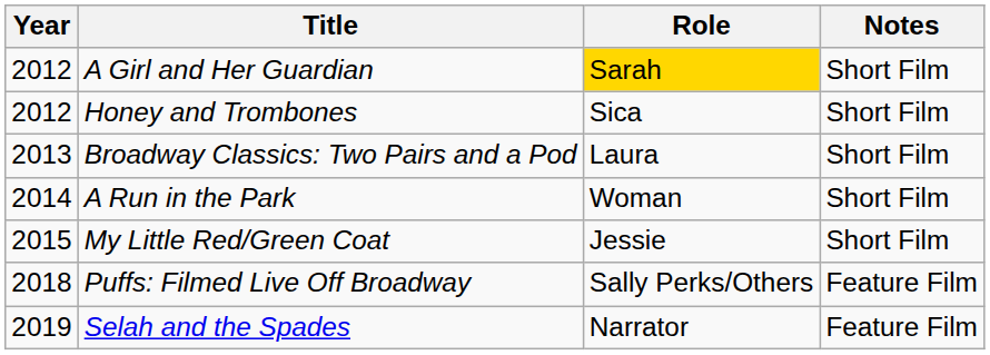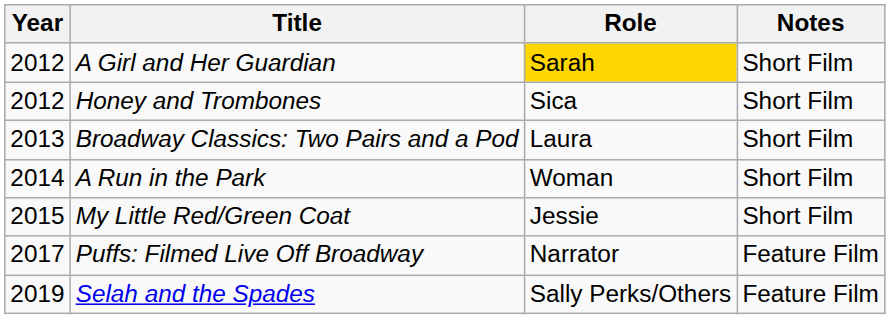 <table class="wikitable sortable">
 <tr>
 <th>Year</th>
 <th>Title</th>
 <th>Role</th>
 <th class="unsortable">Notes</th>
 </tr>
 <tr>
 <td>2012</td>
 <td><em>A Girl and Her Guardian</em></td>
 <td style="background: gold;">Sarah</td>
 <td>Short Film</td>
 </tr>
 <tr>
 <td>2012</td>
 <td><em>Honey and Trombones</em></td>
 <td>Sica</td>
 <td>Short Film</td>
 </tr>
 <tr>
 <td>2013</td>
 <td><em>Broadway Classics: Two Pairs and a Pod</em></td>
 <td>Laura</td>
 <td>Short Film</td>
 </tr>
 <tr>
 <td>2014</td>
 <td><em>A Run in the Park</em></td>
 <td>Woman</td>
 <td>Short Film</td>
 </tr>
 <tr>
 <td>2015</td>
 <td><em>My Little Red/Green Coat</em></td>
 <td>Jessie</td>
 <td>Short Film</td>
 </tr>
 <tr>
-<td>2018</td>
+<td>2017</td>
 <td><em>Puffs: Filmed Live Off Broadway</em></td>
-<td>Sally Perks/Others</td>
+<td>Narrator</td>
 <td>Feature Film</td>
 </tr>
 <tr>
 <td>2019</td>
 <td><em><a href='#'>Selah and the Spades</a></em></td>
-<td>Narrator</td>
+<td>Sally Perks/Others</td>
 <td>Feature Film</td>
 </tr>
 </table>
